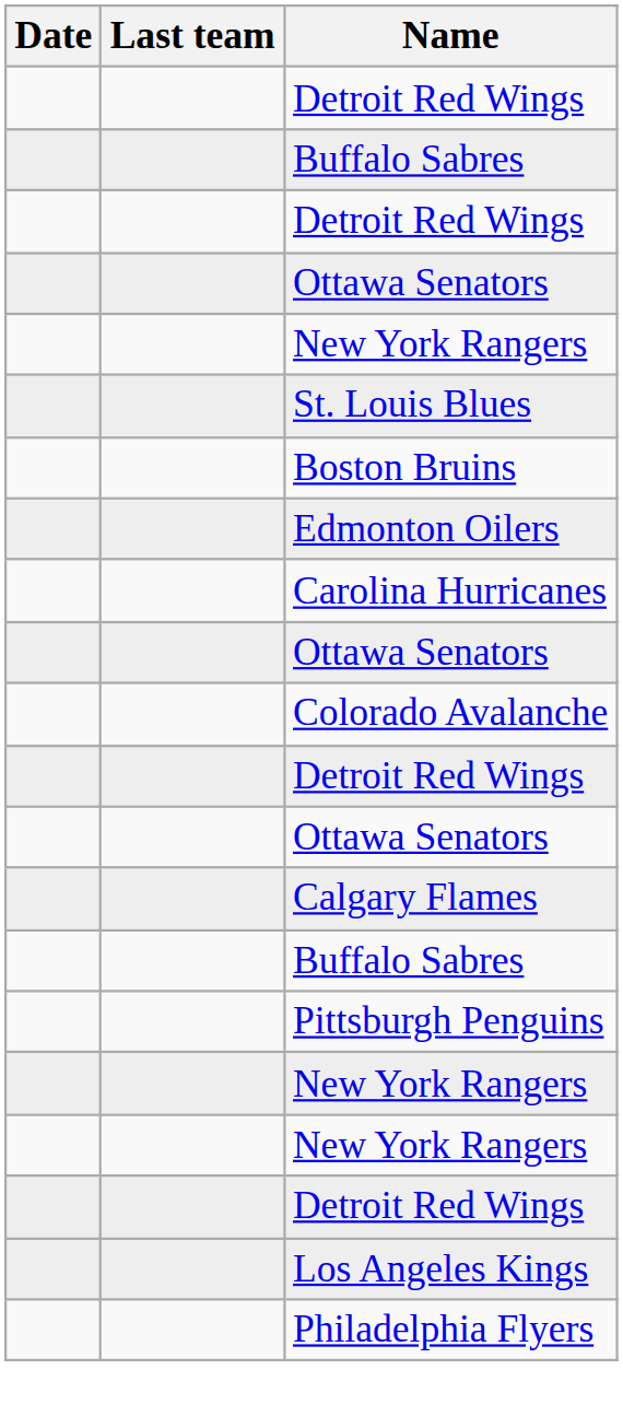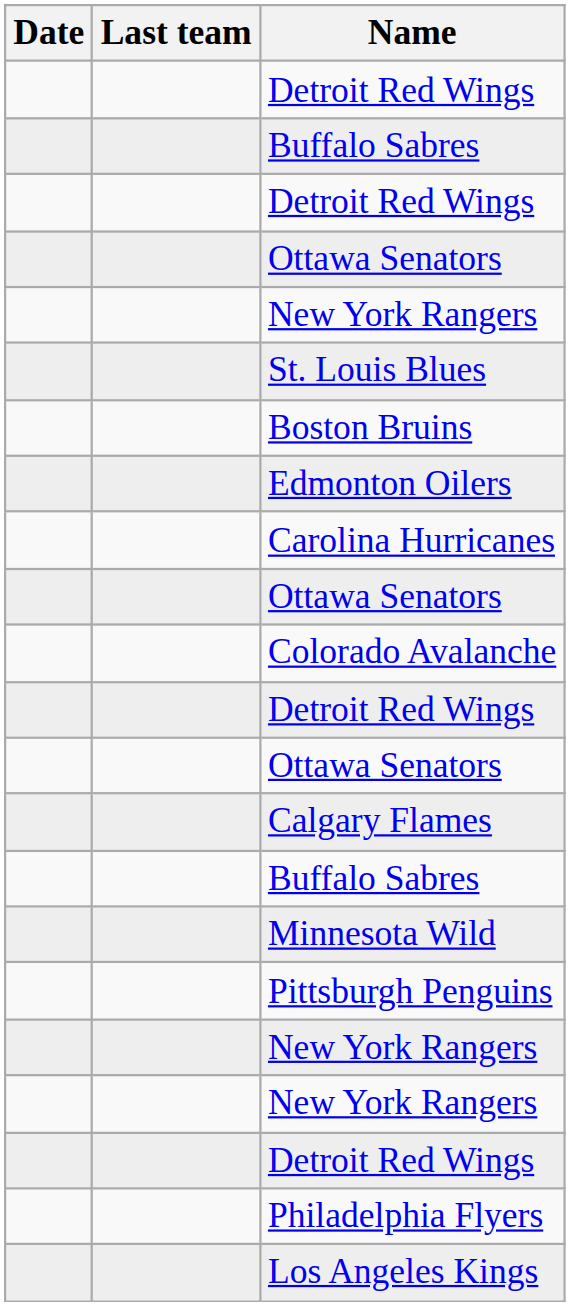 <table class="wikitable sortable">
 <tr>
 <th>Date</th>
 <th>Last team</th>
 <th>Name</th>
 </tr>
 <tr>
 <td></td>
 <td></td>
 <td><a href='#'>Detroit Red Wings</a></td>
 </tr>
 <tr bgcolor="eeeeee">
 <td></td>
 <td></td>
 <td><a href='#'>Buffalo Sabres</a></td>
 </tr>
 <tr>
 <td></td>
 <td></td>
 <td><a href='#'>Detroit Red Wings</a></td>
 </tr>
 <tr bgcolor="eeeeee">
 <td></td>
 <td></td>
 <td><a href='#'>Ottawa Senators</a></td>
 </tr>
 <tr>
 <td></td>
 <td></td>
 <td><a href='#'>New York Rangers</a></td>
 </tr>
 <tr bgcolor="eeeeee">
 <td></td>
 <td></td>
 <td><a href='#'>St. Louis Blues</a></td>
 </tr>
 <tr>
 <td></td>
 <td></td>
 <td><a href='#'>Boston Bruins</a></td>
 </tr>
 <tr bgcolor="eeeeee">
 <td></td>
 <td></td>
 <td><a href='#'>Edmonton Oilers</a></td>
 </tr>
 <tr>
 <td></td>
 <td></td>
 <td><a href='#'>Carolina Hurricanes</a></td>
 </tr>
 <tr bgcolor="eeeeee">
 <td></td>
 <td></td>
 <td><a href='#'>Ottawa Senators</a></td>
 </tr>
 <tr>
 <td></td>
 <td></td>
 <td><a href='#'>Colorado Avalanche</a></td>
 </tr>
 <tr bgcolor="eeeeee">
 <td></td>
 <td></td>
 <td><a href='#'>Detroit Red Wings</a></td>
 </tr>
 <tr>
 <td></td>
 <td></td>
 <td><a href='#'>Ottawa Senators</a></td>
 </tr>
 <tr bgcolor="eeeeee">
 <td></td>
 <td></td>
 <td><a href='#'>Calgary Flames</a></td>
 </tr>
 <tr>
 <td></td>
 <td></td>
 <td><a href='#'>Buffalo Sabres</a></td>
 </tr>
+<tr bgcolor="eeeeee">
+<td></td>
+<td></td>
+<td><a href='#'>Minnesota Wild</a></td>
+</tr>
 <tr>
 <td></td>
 <td></td>
 <td><a href='#'>Pittsburgh Penguins</a></td>
 </tr>
 <tr bgcolor="eeeeee">
 <td></td>
 <td></td>
 <td><a href='#'>New York Rangers</a></td>
 </tr>
 <tr>
 <td></td>
 <td></td>
 <td><a href='#'>New York Rangers</a></td>
 </tr>
 <tr bgcolor="eeeeee">
 <td></td>
 <td></td>
 <td><a href='#'>Detroit Red Wings</a></td>
 </tr>
+<tr>
+<td></td>
+<td></td>
+<td><a href='#'>Philadelphia Flyers</a></td>
+</tr>
 <tr bgcolor="eeeeee">
 <td></td>
 <td></td>
 <td><a href='#'>Los Angeles Kings</a></td>
 </tr>
-<tr>
-<td></td>
-<td></td>
-<td><a href='#'>Philadelphia Flyers</a></td>
-</tr>
 </table>
